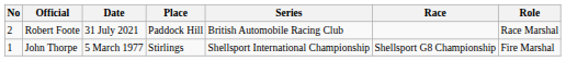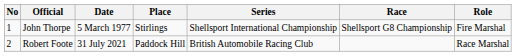 <table class="wikitable" border="1" style="font-size: 85%;">
 <tr>
 <th>No</th>
 <th>Official</th>
 <th>Date</th>
 <th>Place</th>
 <th>Series</th>
 <th>Race</th>
 <th>Role</th>
 </tr>
 <tr>
+<td>1</td>
+<td> John Thorpe</td>
+<td>5 March 1977</td>
+<td>Stirlings</td>
+<td>Shellsport International Championship</td>
+<td>Shellsport G8 Championship</td>
+<td>Fire Marshal</td>
+</tr>
+<tr>
 <td>2</td>
 <td> Robert Foote</td>
 <td>31 July 2021</td>
 <td>Paddock Hill</td>
 <td>British Automobile Racing Club</td>
 <td></td>
 <td>Race Marshal</td>
 </tr>
-<tr>
-<td>1</td>
-<td> John Thorpe</td>
-<td>5 March 1977</td>
-<td>Stirlings</td>
-<td>Shellsport International Championship</td>
-<td>Shellsport G8 Championship</td>
-<td>Fire Marshal</td>
-</tr>
 </table>
